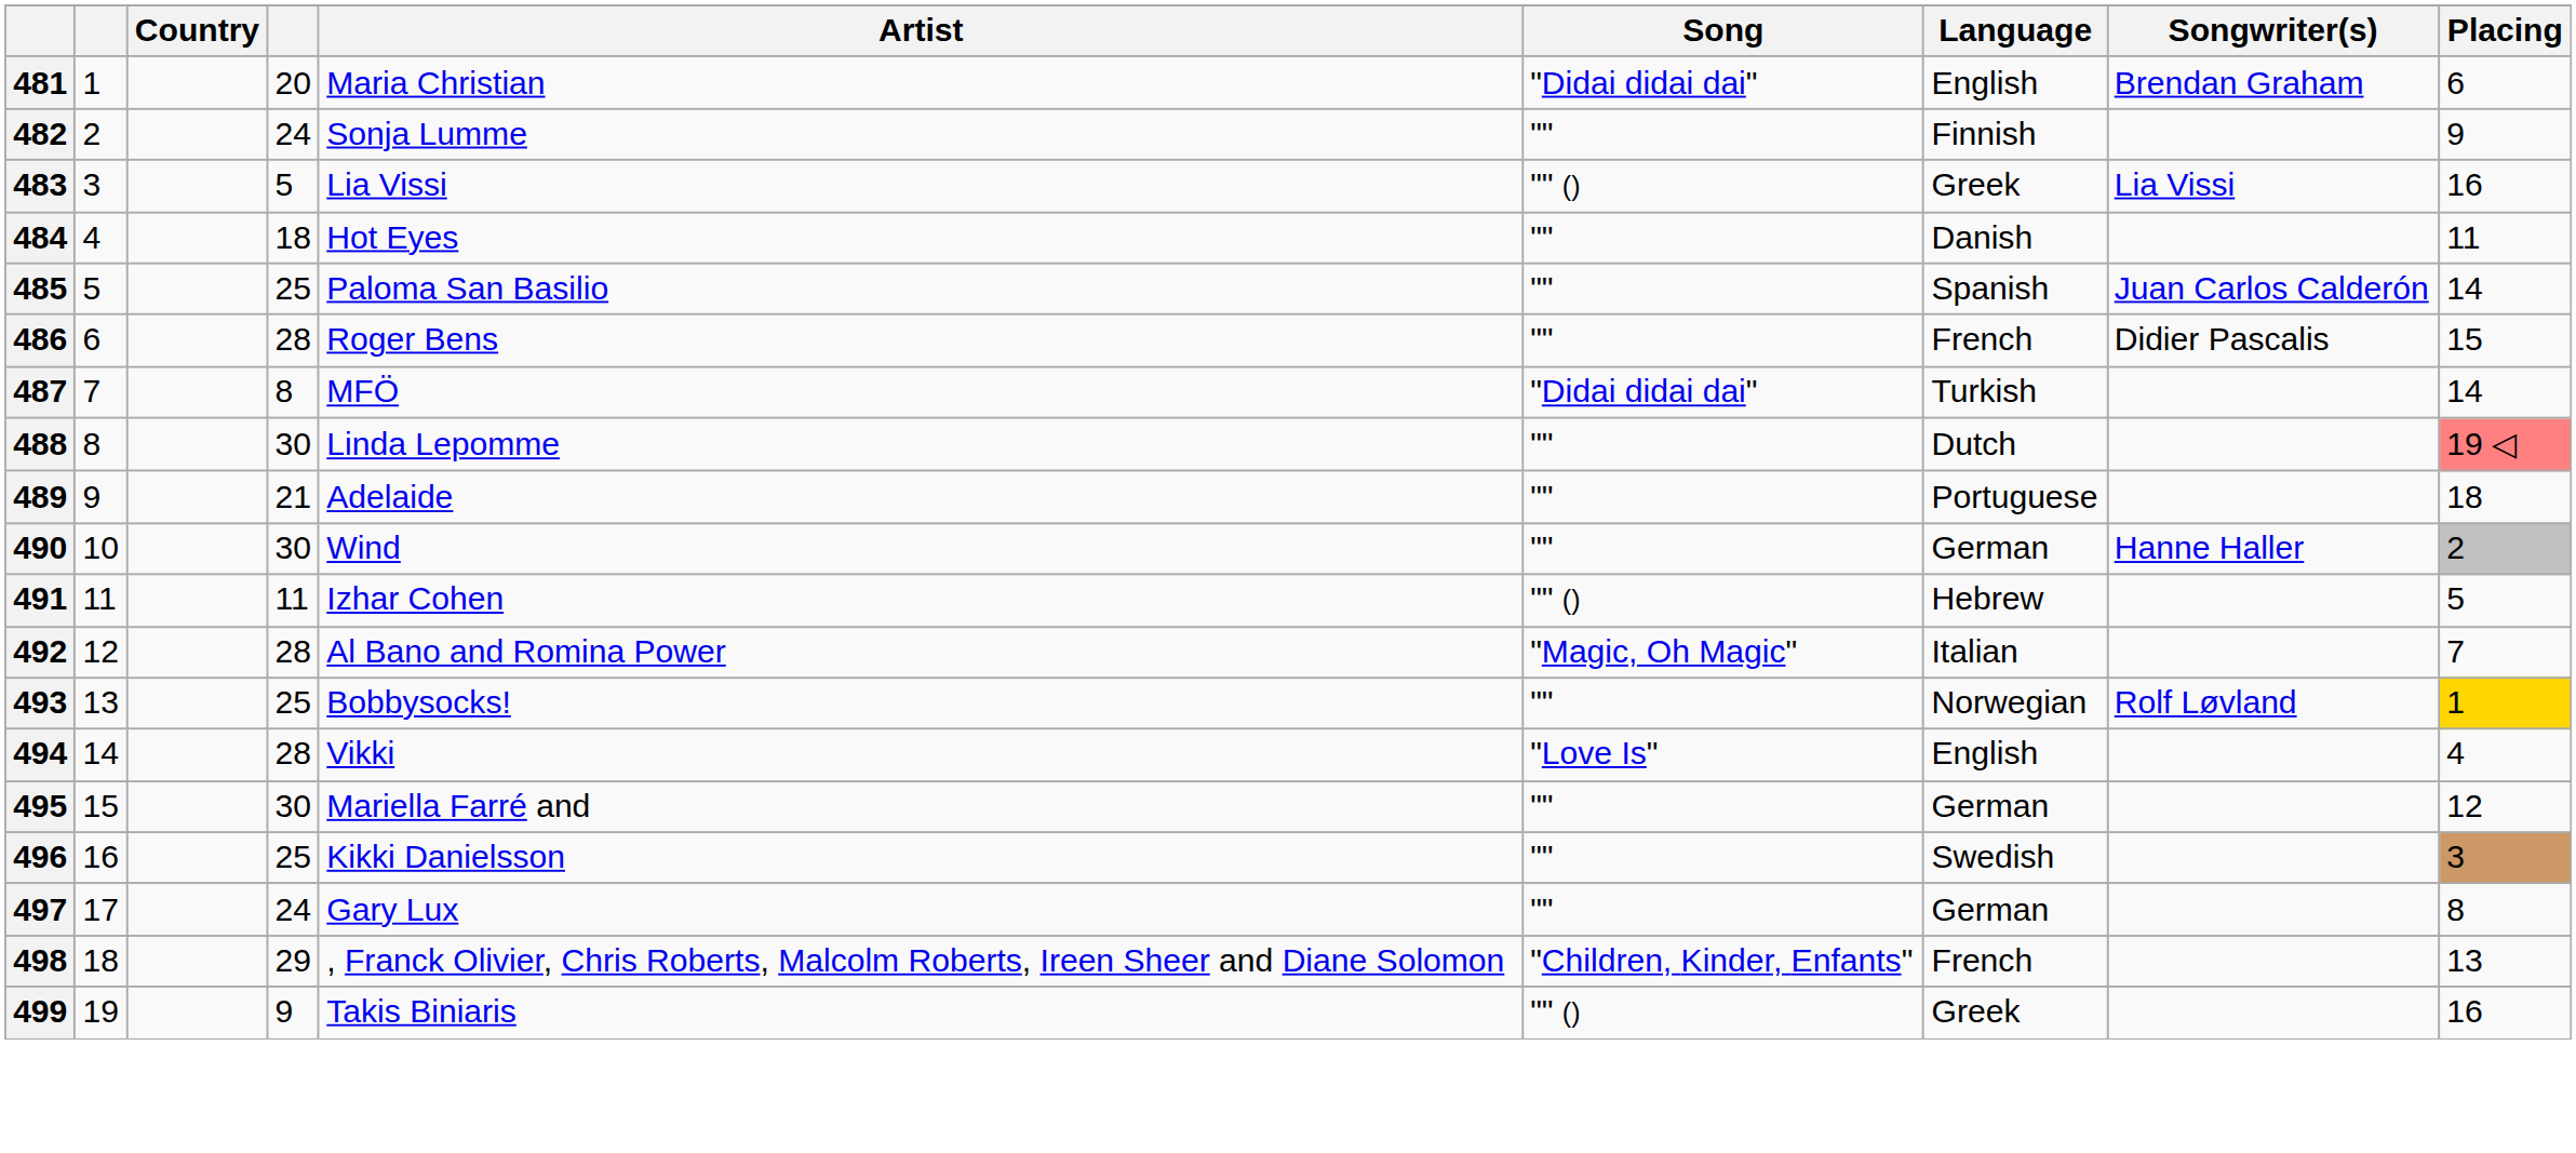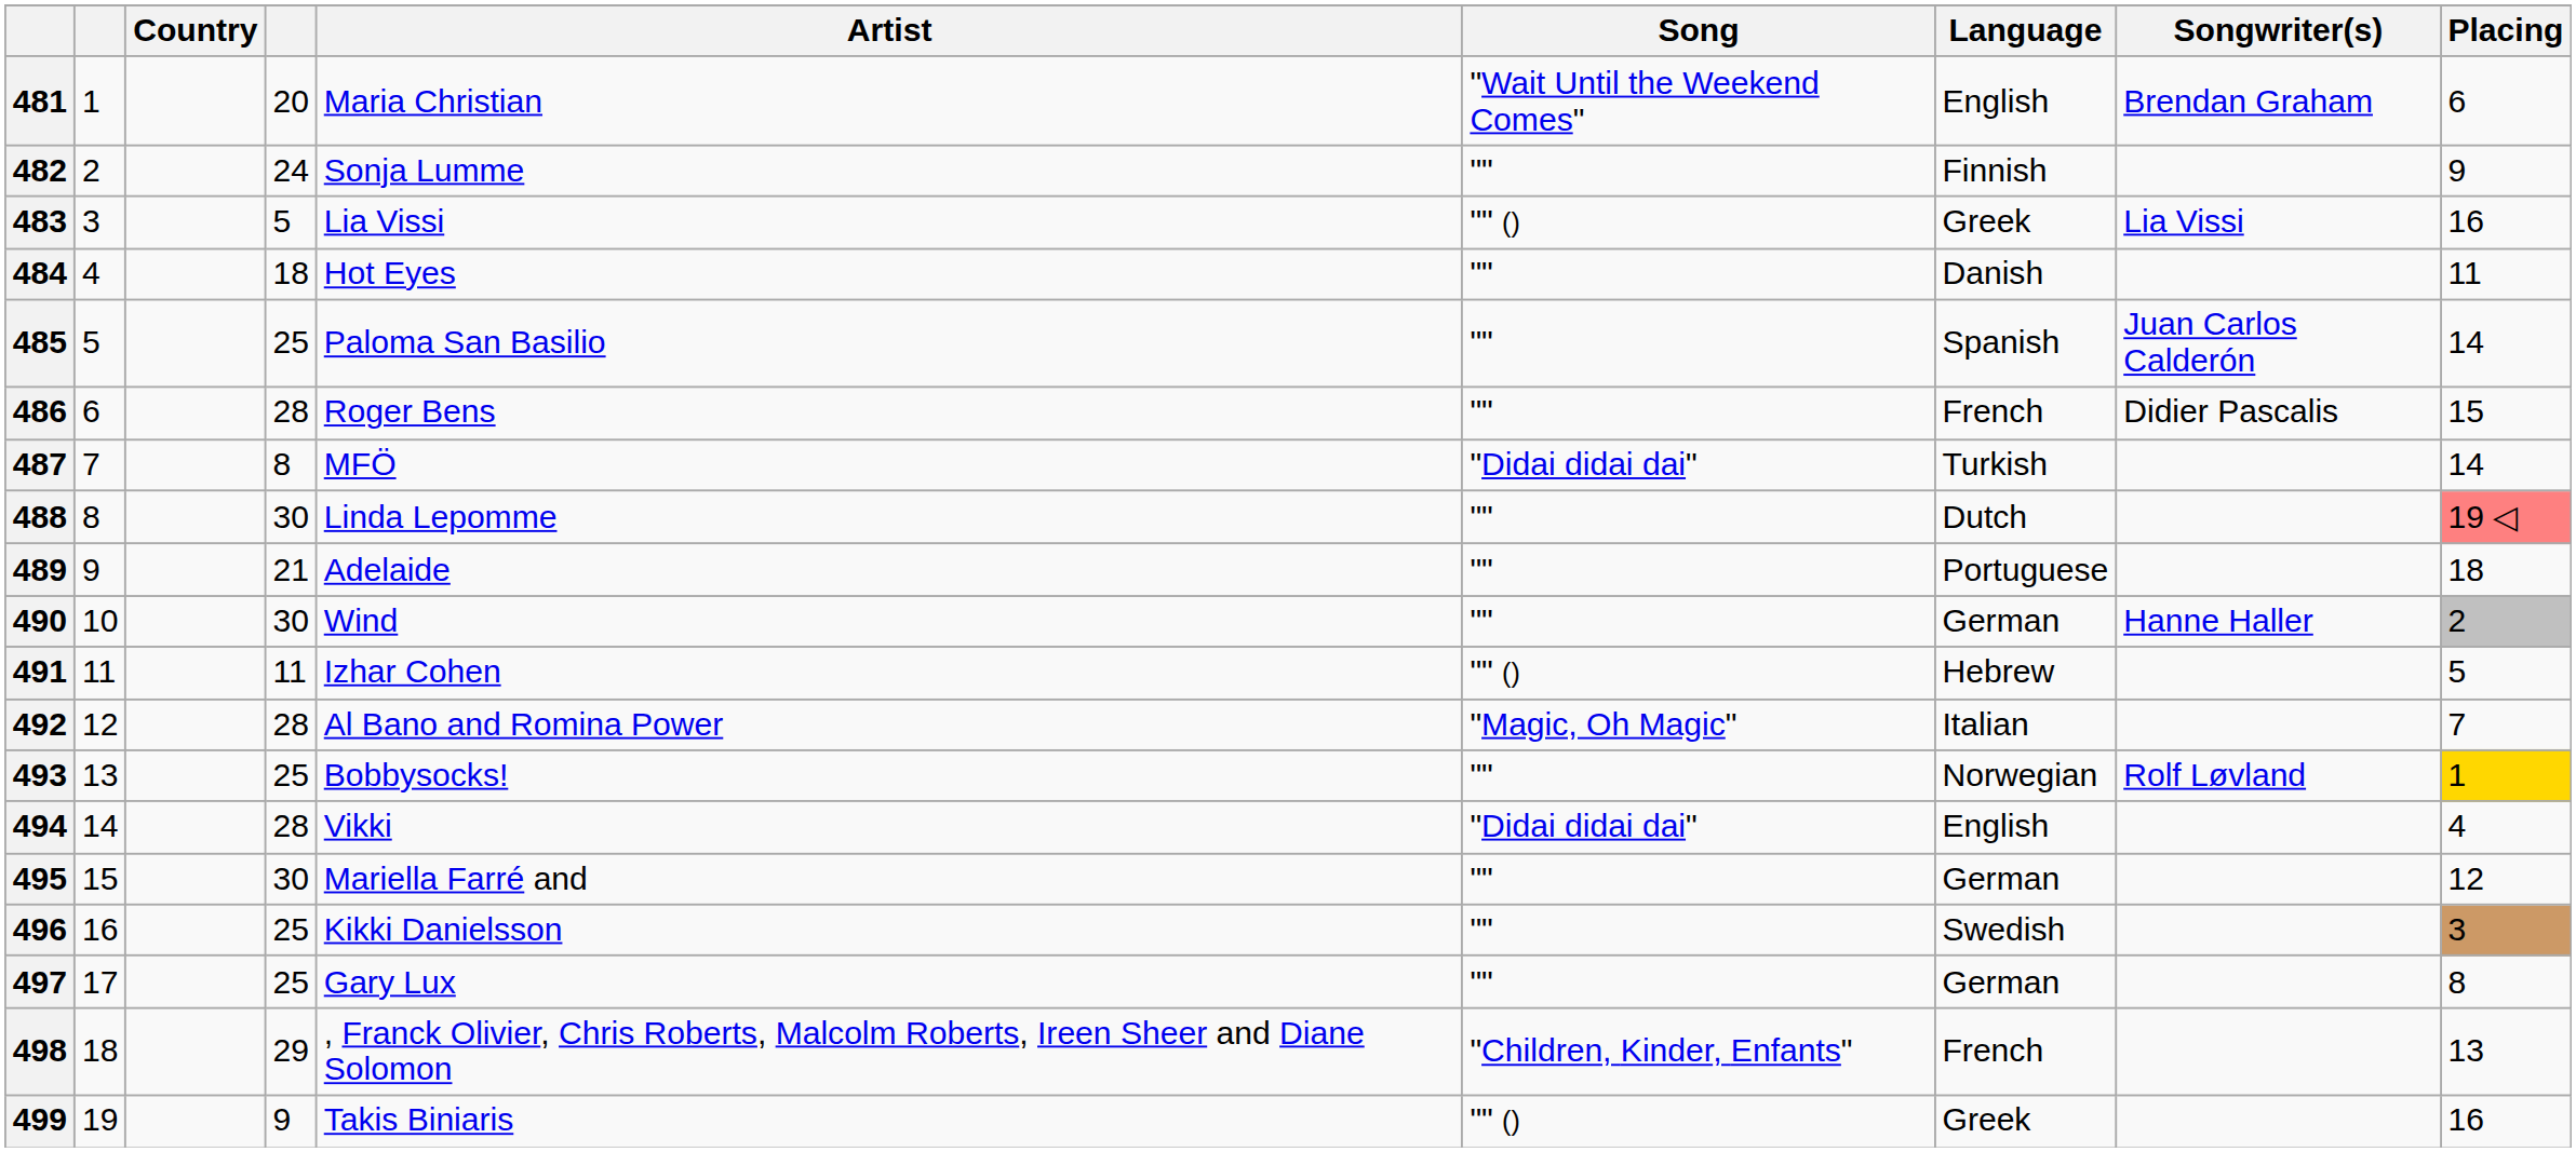 <table class="wikitable plainrowheaders" style="width:100%">
 <tr>
 </tr>
 <tr>
 <th scope="col"></th>
 <th scope="col"></th>
 <th scope="col">Country</th>
 <th scope="col"></th>
 <th scope="col">Artist</th>
 <th scope="col">Song</th>
 <th scope="col">Language</th>
 <th scope="col">Songwriter(s)</th>
 <th scope="col">Placing</th>
 </tr>
 <tr>
 <th scope="row">481</th>
 <td>1</td>
 <td></td>
 <td>20</td>
 <td><a href='#'>Maria Christian</a></td>
-<td>"<a href='#'>Didai didai dai</a>"</td>
+<td>"<a href='#'>Wait Until the Weekend Comes</a>"</td>
 <td>English</td>
 <td><a href='#'>Brendan Graham</a></td>
 <td>6</td>
 </tr>
 <tr>
 <th scope="row">482</th>
 <td>2</td>
 <td></td>
 <td>24</td>
 <td><a href='#'>Sonja Lumme</a></td>
 <td>""</td>
 <td>Finnish</td>
 <td></td>
 <td>9</td>
 </tr>
 <tr>
 <th scope="row">483</th>
 <td>3</td>
 <td></td>
 <td>5</td>
 <td><a href='#'>Lia Vissi</a></td>
 <td>"" <small>()</small></td>
 <td>Greek</td>
 <td><a href='#'>Lia Vissi</a></td>
 <td>16</td>
 </tr>
 <tr>
 <th scope="row">484</th>
 <td>4</td>
 <td></td>
 <td>18</td>
 <td><a href='#'>Hot Eyes</a></td>
 <td>""</td>
 <td>Danish</td>
 <td></td>
 <td>11</td>
 </tr>
 <tr>
 <th scope="row">485</th>
 <td>5</td>
 <td></td>
 <td>25</td>
 <td><a href='#'>Paloma San Basilio</a></td>
 <td>""</td>
 <td>Spanish</td>
 <td><a href='#'>Juan Carlos Calderón</a></td>
 <td>14</td>
 </tr>
 <tr>
 <th scope="row">486</th>
 <td>6</td>
 <td></td>
 <td>28</td>
 <td><a href='#'>Roger Bens</a></td>
 <td>""</td>
 <td>French</td>
 <td>Didier Pascalis</td>
 <td>15</td>
 </tr>
 <tr>
 <th scope="row">487</th>
 <td>7</td>
 <td></td>
 <td>8</td>
 <td><a href='#'>MFÖ</a></td>
 <td>"<a href='#'>Didai didai dai</a>"</td>
 <td>Turkish</td>
 <td></td>
 <td>14</td>
 </tr>
 <tr>
 <th scope="row">488</th>
 <td>8</td>
 <td></td>
 <td>30</td>
 <td><a href='#'>Linda Lepomme</a></td>
 <td>""</td>
 <td>Dutch</td>
 <td></td>
 <td bgcolor="#FE8080">19 ◁</td>
 </tr>
 <tr>
 <th scope="row">489</th>
 <td>9</td>
 <td></td>
 <td>21</td>
 <td><a href='#'>Adelaide</a></td>
 <td>""</td>
 <td>Portuguese</td>
 <td></td>
 <td>18</td>
 </tr>
 <tr>
 <th scope="row">490</th>
 <td>10</td>
 <td></td>
 <td>30</td>
 <td><a href='#'>Wind</a></td>
 <td>""</td>
 <td>German</td>
 <td><a href='#'>Hanne Haller</a></td>
 <td bgcolor="silver">2</td>
 </tr>
 <tr>
 <th scope="row">491</th>
 <td>11</td>
 <td></td>
 <td>11</td>
 <td><a href='#'>Izhar Cohen</a></td>
 <td>"" <small>()</small></td>
 <td>Hebrew</td>
 <td></td>
 <td>5</td>
 </tr>
 <tr>
 <th scope="row">492</th>
 <td>12</td>
 <td></td>
 <td>28</td>
 <td><a href='#'>Al Bano and Romina Power</a></td>
 <td>"<a href='#'>Magic, Oh Magic</a>"</td>
 <td>Italian</td>
 <td></td>
 <td>7</td>
 </tr>
 <tr>
 <th scope="row">493</th>
 <td>13</td>
 <td></td>
 <td>25</td>
 <td><a href='#'>Bobbysocks!</a></td>
 <td>""</td>
 <td>Norwegian</td>
 <td><a href='#'>Rolf Løvland</a></td>
 <td bgcolor="gold">1</td>
 </tr>
 <tr>
 <th scope="row">494</th>
 <td>14</td>
 <td></td>
 <td>28</td>
 <td><a href='#'>Vikki</a></td>
-<td>"<a href='#'>Love Is</a>"</td>
+<td>"<a href='#'>Didai didai dai</a>"</td>
 <td>English</td>
 <td></td>
 <td>4</td>
 </tr>
 <tr>
 <th scope="row">495</th>
 <td>15</td>
 <td></td>
 <td>30</td>
 <td><a href='#'>Mariella Farré</a> and </td>
 <td>""</td>
 <td>German</td>
 <td></td>
 <td>12</td>
 </tr>
 <tr>
 <th scope="row">496</th>
 <td>16</td>
 <td></td>
 <td>25</td>
 <td><a href='#'>Kikki Danielsson</a></td>
 <td>""</td>
 <td>Swedish</td>
 <td></td>
 <td bgcolor="#C96">3</td>
 </tr>
 <tr>
 <th scope="row">497</th>
 <td>17</td>
 <td></td>
-<td>24</td>
+<td>25</td>
 <td><a href='#'>Gary Lux</a></td>
 <td>""</td>
 <td>German</td>
 <td></td>
 <td>8</td>
 </tr>
 <tr>
 <th scope="row">498</th>
 <td>18</td>
 <td></td>
 <td>29</td>
 <td>, <a href='#'>Franck Olivier</a>, <a href='#'>Chris Roberts</a>, <a href='#'>Malcolm Roberts</a>, <a href='#'>Ireen Sheer</a> and <a href='#'>Diane Solomon</a></td>
 <td>"<a href='#'>Children, <span>Kinder</span>, <span>Enfants</span></a>"</td>
 <td>French</td>
 <td></td>
 <td>13</td>
 </tr>
 <tr>
 <th scope="row">499</th>
 <td>19</td>
 <td></td>
 <td>9</td>
 <td><a href='#'>Takis Biniaris</a></td>
 <td>"" <small>()</small></td>
 <td>Greek</td>
 <td></td>
 <td>16</td>
 </tr>
 </table>
